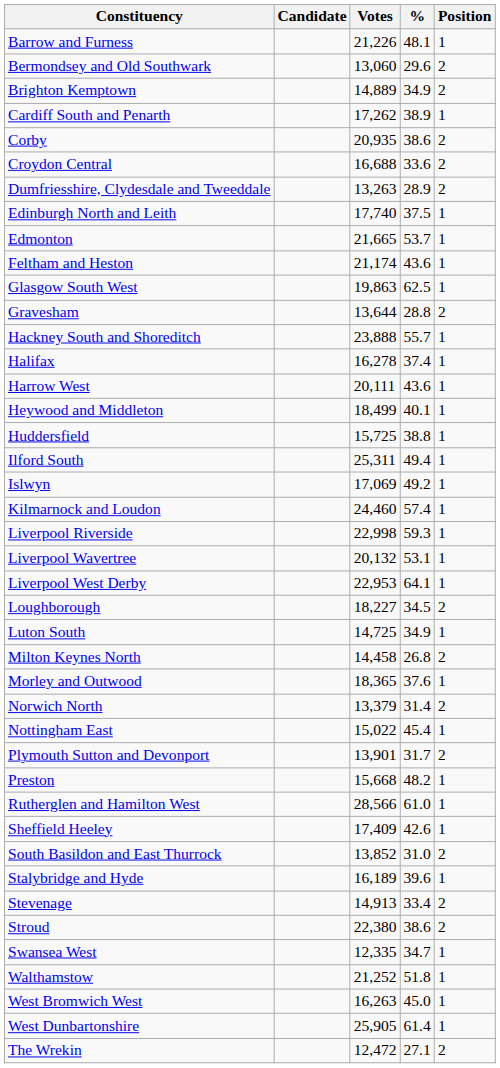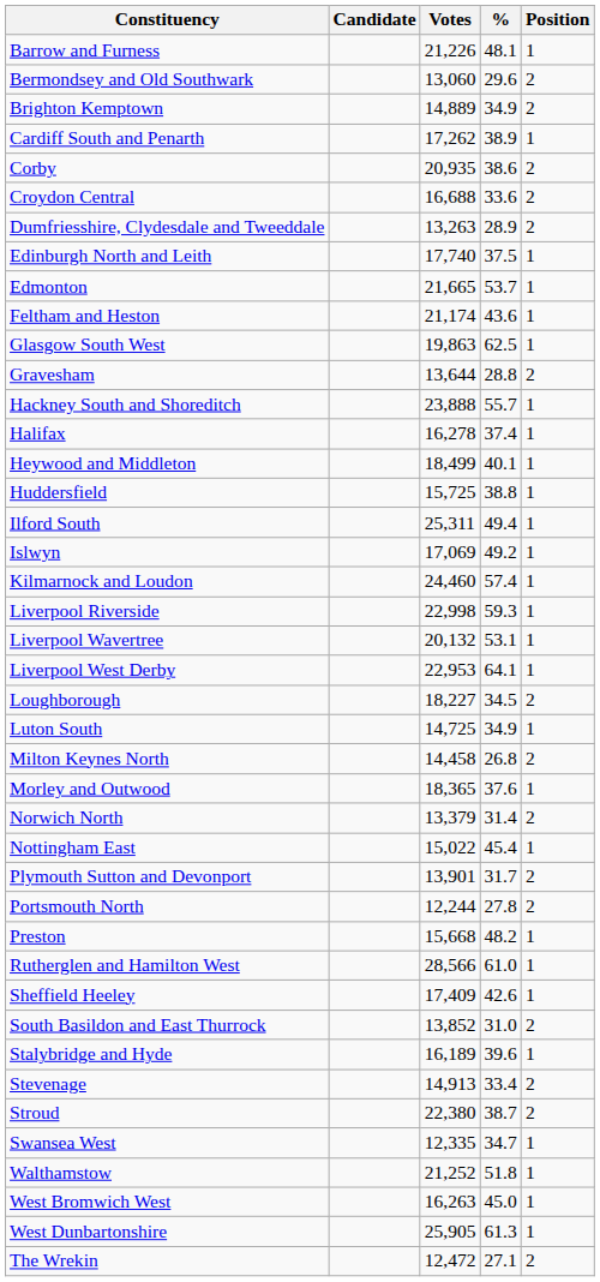 <table class="wikitable sortable">
 <tr>
 <th>Constituency</th>
 <th>Candidate</th>
 <th>Votes</th>
 <th>%</th>
 <th>Position</th>
 </tr>
 <tr>
 <td><a href='#'>Barrow and Furness</a></td>
 <td></td>
 <td>21,226</td>
 <td>48.1</td>
 <td>1</td>
 </tr>
 <tr>
 <td><a href='#'>Bermondsey and Old Southwark</a></td>
 <td></td>
 <td>13,060</td>
 <td>29.6</td>
 <td>2</td>
 </tr>
 <tr>
 <td><a href='#'>Brighton Kemptown</a></td>
 <td></td>
 <td>14,889</td>
 <td>34.9</td>
 <td>2</td>
 </tr>
 <tr>
 <td><a href='#'>Cardiff South and Penarth</a></td>
 <td></td>
 <td>17,262</td>
 <td>38.9</td>
 <td>1</td>
 </tr>
 <tr>
 <td><a href='#'>Corby</a></td>
 <td></td>
 <td>20,935</td>
 <td>38.6</td>
 <td>2</td>
 </tr>
 <tr>
 <td><a href='#'>Croydon Central</a></td>
 <td></td>
 <td>16,688</td>
 <td>33.6</td>
 <td>2</td>
 </tr>
 <tr>
 <td><a href='#'>Dumfriesshire, Clydesdale and Tweeddale</a></td>
 <td></td>
 <td>13,263</td>
 <td>28.9</td>
 <td>2</td>
 </tr>
 <tr>
 <td><a href='#'>Edinburgh North and Leith</a></td>
 <td></td>
 <td>17,740</td>
 <td>37.5</td>
 <td>1</td>
 </tr>
 <tr>
 <td><a href='#'>Edmonton</a></td>
 <td></td>
 <td>21,665</td>
 <td>53.7</td>
 <td>1</td>
 </tr>
 <tr>
 <td><a href='#'>Feltham and Heston</a></td>
 <td></td>
 <td>21,174</td>
 <td>43.6</td>
 <td>1</td>
 </tr>
 <tr>
 <td><a href='#'>Glasgow South West</a></td>
 <td></td>
 <td>19,863</td>
 <td>62.5</td>
 <td>1</td>
 </tr>
 <tr>
 <td><a href='#'>Gravesham</a></td>
 <td></td>
 <td>13,644</td>
 <td>28.8</td>
 <td>2</td>
 </tr>
 <tr>
 <td><a href='#'>Hackney South and Shoreditch</a></td>
 <td></td>
 <td>23,888</td>
 <td>55.7</td>
 <td>1</td>
 </tr>
 <tr>
 <td><a href='#'>Halifax</a></td>
 <td></td>
 <td>16,278</td>
 <td>37.4</td>
-<td>1</td>
-</tr>
-<tr>
-<td><a href='#'>Harrow West</a></td>
-<td></td>
-<td>20,111</td>
-<td>43.6</td>
 <td>1</td>
 </tr>
 <tr>
 <td><a href='#'>Heywood and Middleton</a></td>
 <td></td>
 <td>18,499</td>
 <td>40.1</td>
 <td>1</td>
 </tr>
 <tr>
 <td><a href='#'>Huddersfield</a></td>
 <td></td>
 <td>15,725</td>
 <td>38.8</td>
 <td>1</td>
 </tr>
 <tr>
 <td><a href='#'>Ilford South</a></td>
 <td></td>
 <td>25,311</td>
 <td>49.4</td>
 <td>1</td>
 </tr>
 <tr>
 <td><a href='#'>Islwyn</a></td>
 <td></td>
 <td>17,069</td>
 <td>49.2</td>
 <td>1</td>
 </tr>
 <tr>
 <td><a href='#'>Kilmarnock and Loudon</a></td>
 <td></td>
 <td>24,460</td>
 <td>57.4</td>
 <td>1</td>
 </tr>
 <tr>
 <td><a href='#'>Liverpool Riverside</a></td>
 <td></td>
 <td>22,998</td>
 <td>59.3</td>
 <td>1</td>
 </tr>
 <tr>
 <td><a href='#'>Liverpool Wavertree</a></td>
 <td></td>
 <td>20,132</td>
 <td>53.1</td>
 <td>1</td>
 </tr>
 <tr>
 <td><a href='#'>Liverpool West Derby</a></td>
 <td></td>
 <td>22,953</td>
 <td>64.1</td>
 <td>1</td>
 </tr>
 <tr>
 <td><a href='#'>Loughborough</a></td>
 <td></td>
 <td>18,227</td>
 <td>34.5</td>
 <td>2</td>
 </tr>
 <tr>
 <td><a href='#'>Luton South</a></td>
 <td></td>
 <td>14,725</td>
 <td>34.9</td>
 <td>1</td>
 </tr>
 <tr>
 <td><a href='#'>Milton Keynes North</a></td>
 <td></td>
 <td>14,458</td>
 <td>26.8</td>
 <td>2</td>
 </tr>
 <tr>
 <td><a href='#'>Morley and Outwood</a></td>
 <td></td>
 <td>18,365</td>
 <td>37.6</td>
 <td>1</td>
 </tr>
 <tr>
 <td><a href='#'>Norwich North</a></td>
 <td></td>
 <td>13,379</td>
 <td>31.4</td>
 <td>2</td>
 </tr>
 <tr>
 <td><a href='#'>Nottingham East</a></td>
 <td></td>
 <td>15,022</td>
 <td>45.4</td>
 <td>1</td>
 </tr>
 <tr>
 <td><a href='#'>Plymouth Sutton and Devonport</a></td>
 <td></td>
 <td>13,901</td>
 <td>31.7</td>
 <td>2</td>
 </tr>
 <tr>
+<td><a href='#'>Portsmouth North</a></td>
+<td></td>
+<td>12,244</td>
+<td>27.8</td>
+<td>2</td>
+</tr>
+<tr>
 <td><a href='#'>Preston</a></td>
 <td></td>
 <td>15,668</td>
 <td>48.2</td>
 <td>1</td>
 </tr>
 <tr>
 <td><a href='#'>Rutherglen and Hamilton West</a></td>
 <td></td>
 <td>28,566</td>
 <td>61.0</td>
 <td>1</td>
 </tr>
 <tr>
 <td><a href='#'>Sheffield Heeley</a></td>
 <td></td>
 <td>17,409</td>
 <td>42.6</td>
 <td>1</td>
 </tr>
 <tr>
 <td><a href='#'>South Basildon and East Thurrock</a></td>
 <td></td>
 <td>13,852</td>
 <td>31.0</td>
 <td>2</td>
 </tr>
 <tr>
 <td><a href='#'>Stalybridge and Hyde</a></td>
 <td></td>
 <td>16,189</td>
 <td>39.6</td>
 <td>1</td>
 </tr>
 <tr>
 <td><a href='#'>Stevenage</a></td>
 <td></td>
 <td>14,913</td>
 <td>33.4</td>
 <td>2</td>
 </tr>
 <tr>
 <td><a href='#'>Stroud</a></td>
 <td></td>
 <td>22,380</td>
-<td>38.6</td>
+<td>38.7</td>
 <td>2</td>
 </tr>
 <tr>
 <td><a href='#'>Swansea West</a></td>
 <td></td>
 <td>12,335</td>
 <td>34.7</td>
 <td>1</td>
 </tr>
 <tr>
 <td><a href='#'>Walthamstow</a></td>
 <td></td>
 <td>21,252</td>
 <td>51.8</td>
 <td>1</td>
 </tr>
 <tr>
 <td><a href='#'>West Bromwich West</a></td>
 <td></td>
 <td>16,263</td>
 <td>45.0</td>
 <td>1</td>
 </tr>
 <tr>
 <td><a href='#'>West Dunbartonshire</a></td>
 <td></td>
 <td>25,905</td>
-<td>61.4</td>
+<td>61.3</td>
 <td>1</td>
 </tr>
 <tr>
 <td><a href='#'>The Wrekin</a></td>
 <td></td>
 <td>12,472</td>
 <td>27.1</td>
 <td>2</td>
 </tr>
 </table>
